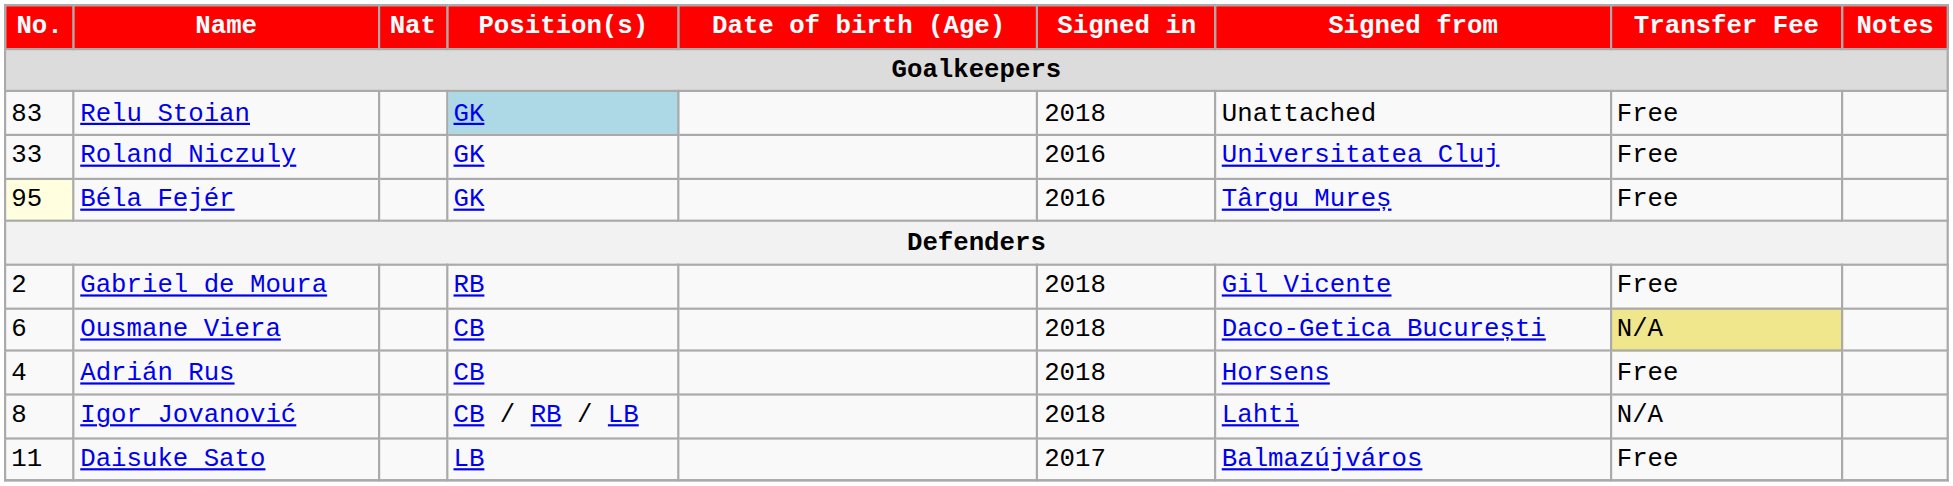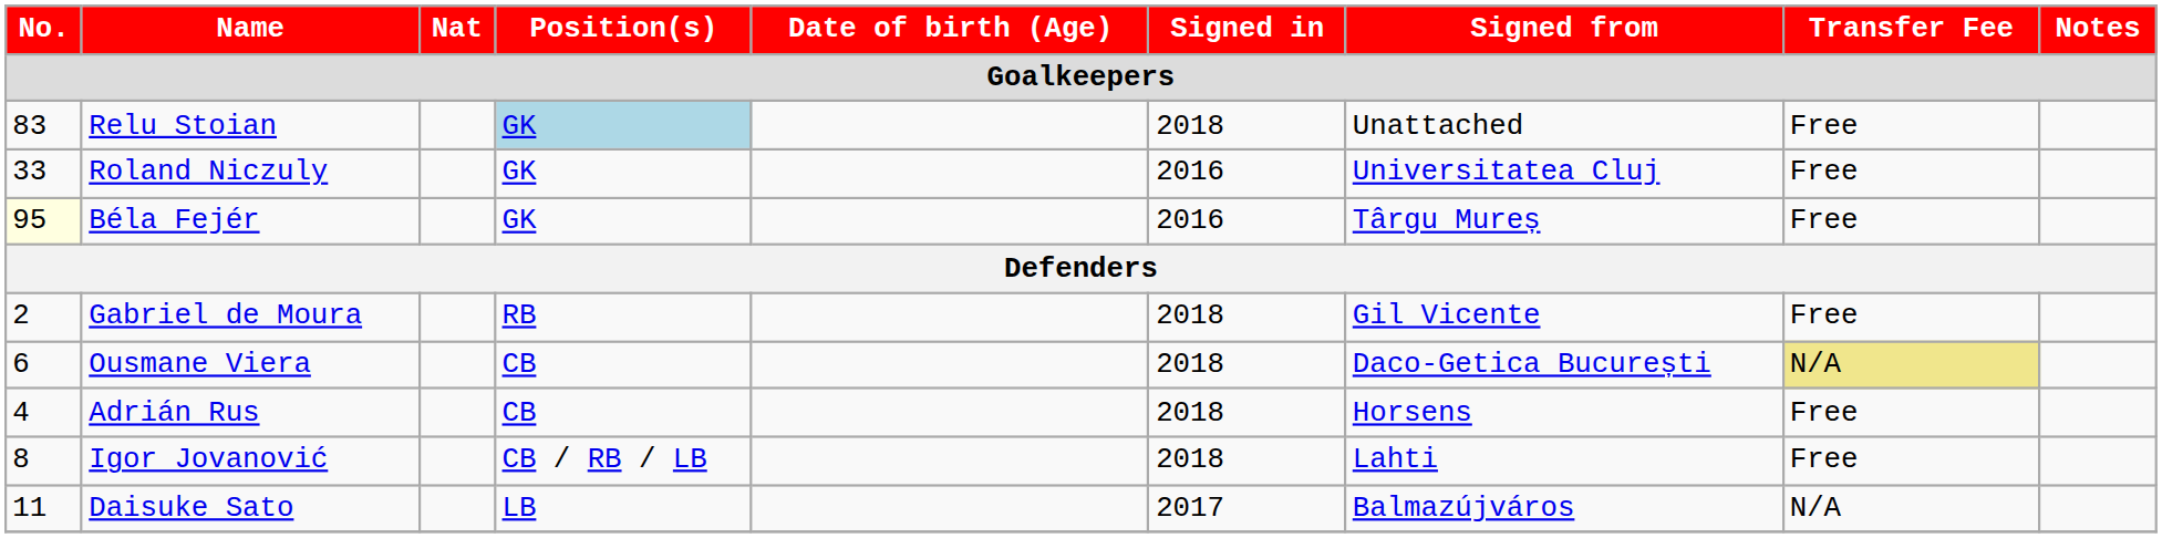 <table class="wikitable" style="text-align:left; font-size:90%; width:100%;">
 <tr>
 <th style="background:#FF0000; color:white; text-align:center;">No.</th>
 <th style="background:#FF0000; color:white; text-align:center;">Name</th>
 <th style="background:#FF0000; color:white; text-align:center;">Nat</th>
 <th style="background:#FF0000; color:white; text-align:center;">Position(s)</th>
 <th style="background:#FF0000; color:white; text-align:center;">Date of birth (Age)</th>
 <th style="background:#FF0000; color:white; text-align:center;">Signed in</th>
 <th style="background:#FF0000; color:white; text-align:center;">Signed from</th>
 <th style="background:#FF0000; color:white; text-align:center;">Transfer Fee</th>
 <th style="background:#FF0000; color:white; text-align:center;">Notes</th>
 </tr>
 <tr>
 <th colspan="9" style="background:#dcdcdc; text-align:center;">Goalkeepers</th>
 </tr>
 <tr>
 <td>83</td>
 <td><a href='#'>Relu Stoian</a></td>
 <td></td>
 <td style="background: lightblue;"><a href='#'>GK</a></td>
 <td></td>
 <td>2018</td>
 <td>Unattached</td>
 <td>Free</td>
 <td></td>
 </tr>
 <tr>
 <td>33</td>
 <td><a href='#'>Roland Niczuly</a></td>
 <td></td>
 <td><a href='#'>GK</a></td>
 <td></td>
 <td>2016</td>
 <td> <a href='#'>Universitatea Cluj</a></td>
 <td>Free</td>
 <td></td>
 </tr>
 <tr>
 <td style="background: lightyellow;">95</td>
 <td><a href='#'>Béla Fejér</a></td>
 <td></td>
 <td><a href='#'>GK</a></td>
 <td></td>
 <td>2016</td>
 <td> <a href='#'>Târgu Mureș</a></td>
 <td>Free</td>
 <td></td>
 </tr>
 <tr>
 <th colspan="9">Defenders</th>
 </tr>
 <tr>
 <td>2</td>
 <td><a href='#'>Gabriel de Moura</a></td>
 <td></td>
 <td><a href='#'>RB</a></td>
 <td></td>
 <td>2018</td>
 <td> <a href='#'>Gil Vicente</a></td>
 <td>Free</td>
 <td></td>
 </tr>
 <tr>
 <td>6</td>
 <td><a href='#'>Ousmane Viera</a></td>
 <td></td>
 <td><a href='#'>CB</a></td>
 <td></td>
 <td>2018</td>
 <td> <a href='#'>Daco-Getica București</a></td>
 <td style="background: khaki;">N/A</td>
 <td></td>
 </tr>
 <tr>
 <td>4</td>
 <td><a href='#'>Adrián Rus</a></td>
 <td></td>
 <td><a href='#'>CB</a></td>
 <td></td>
 <td>2018</td>
 <td> <a href='#'>Horsens</a></td>
 <td>Free</td>
 <td></td>
 </tr>
 <tr>
 <td>8</td>
 <td><a href='#'>Igor Jovanović</a></td>
 <td></td>
 <td><a href='#'>CB</a> / <a href='#'>RB</a> / <a href='#'>LB</a></td>
 <td></td>
 <td>2018</td>
 <td> <a href='#'>Lahti</a></td>
-<td>N/A</td>
+<td>Free</td>
 <td></td>
 </tr>
 <tr>
 <td>11</td>
 <td><a href='#'>Daisuke Sato</a></td>
 <td></td>
 <td><a href='#'>LB</a></td>
 <td></td>
 <td>2017</td>
 <td> <a href='#'>Balmazújváros</a></td>
-<td>Free</td>
+<td>N/A</td>
 <td></td>
 </tr>
 <tr>
 </tr>
 </table>
